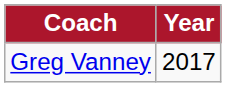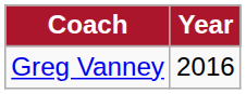 <table class="wikitable">
 <tr>
 <th style="background:#AC162C; color:white;" scope="col">Coach</th>
 <th style="background:#AC162C; color:white;" scope="col">Year</th>
 </tr>
 <tr>
 <td> <a href='#'>Greg Vanney</a></td>
-<td>2017</td>
+<td>2016</td>
 </tr>
 </table>
